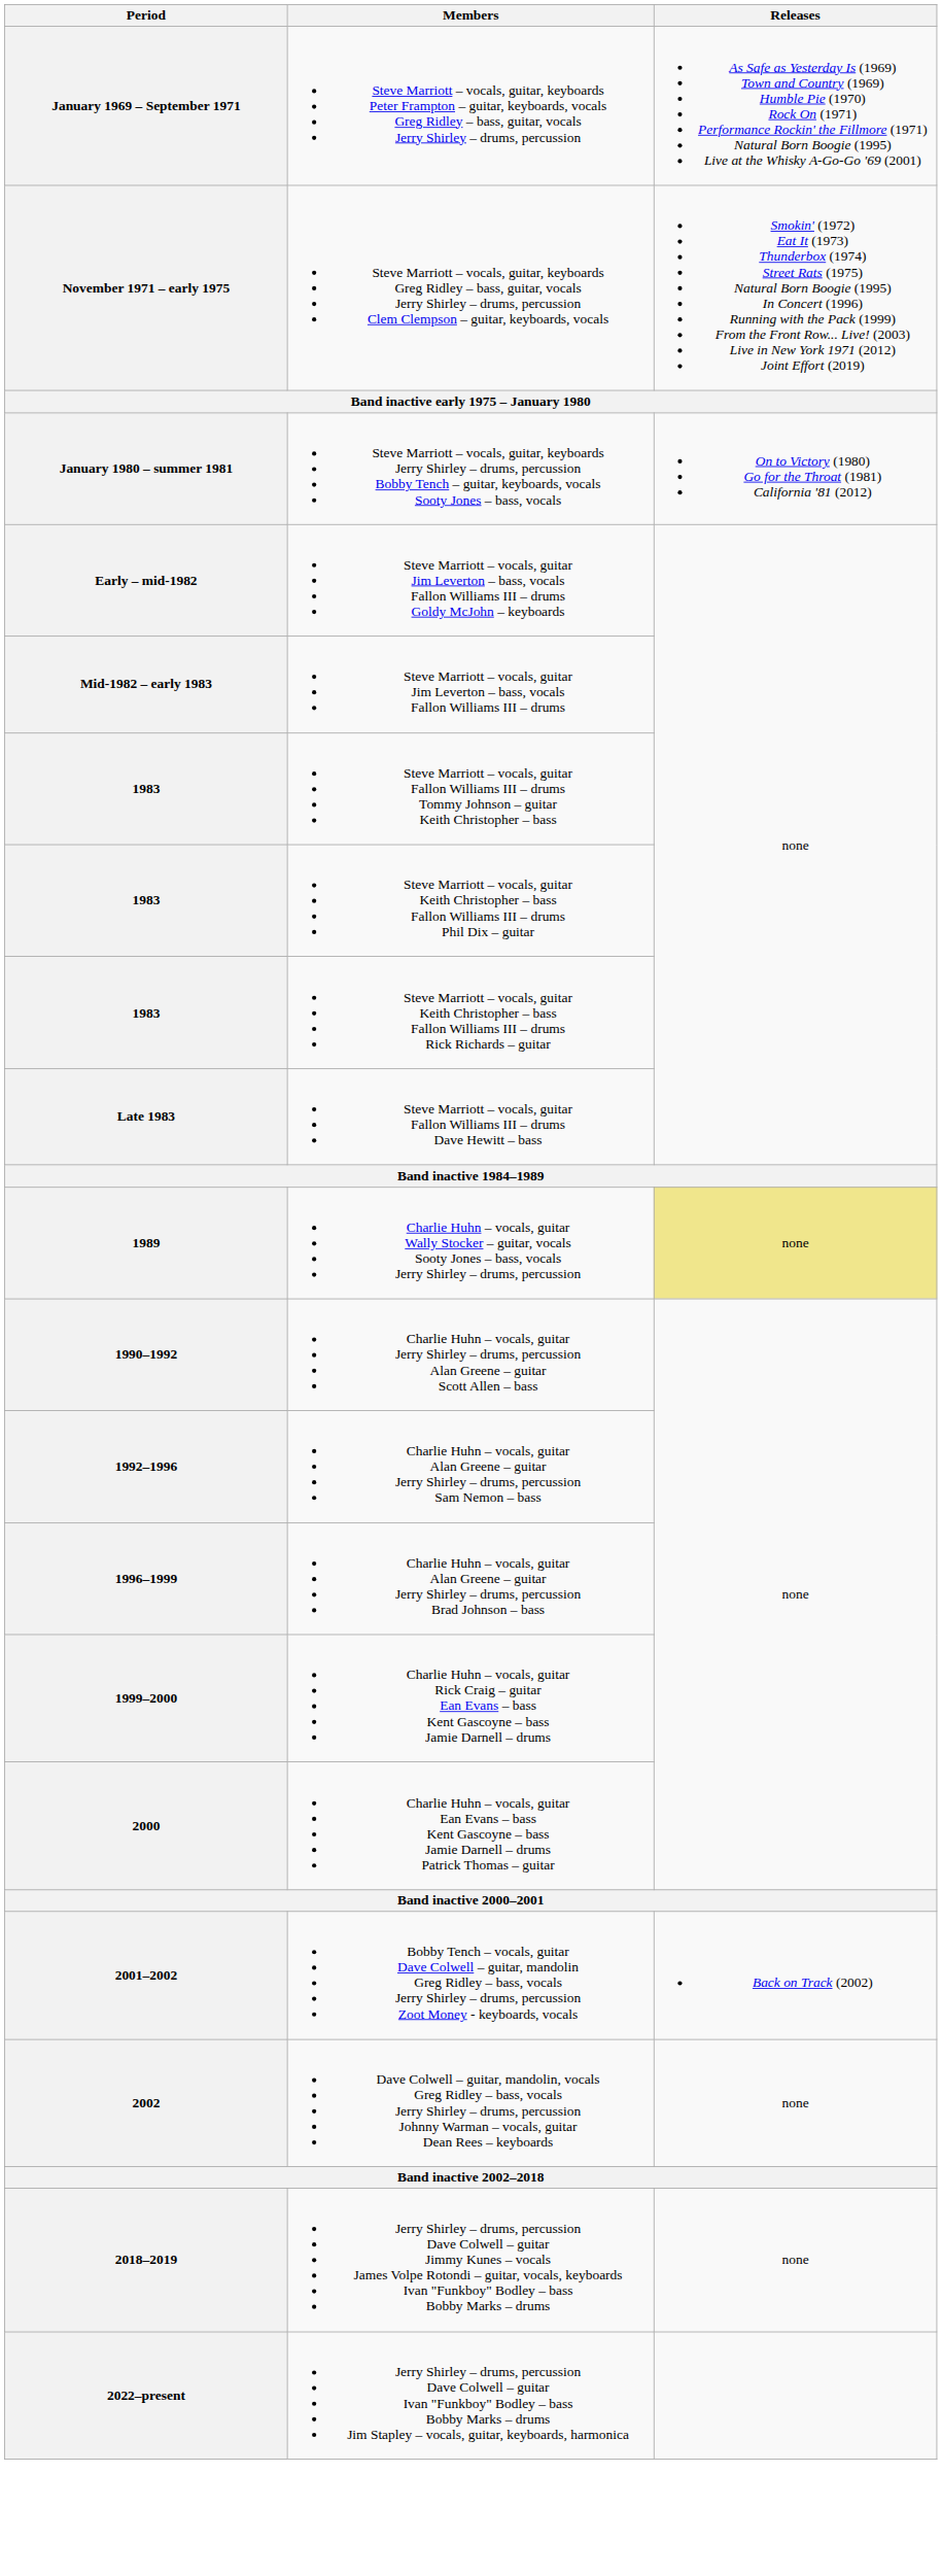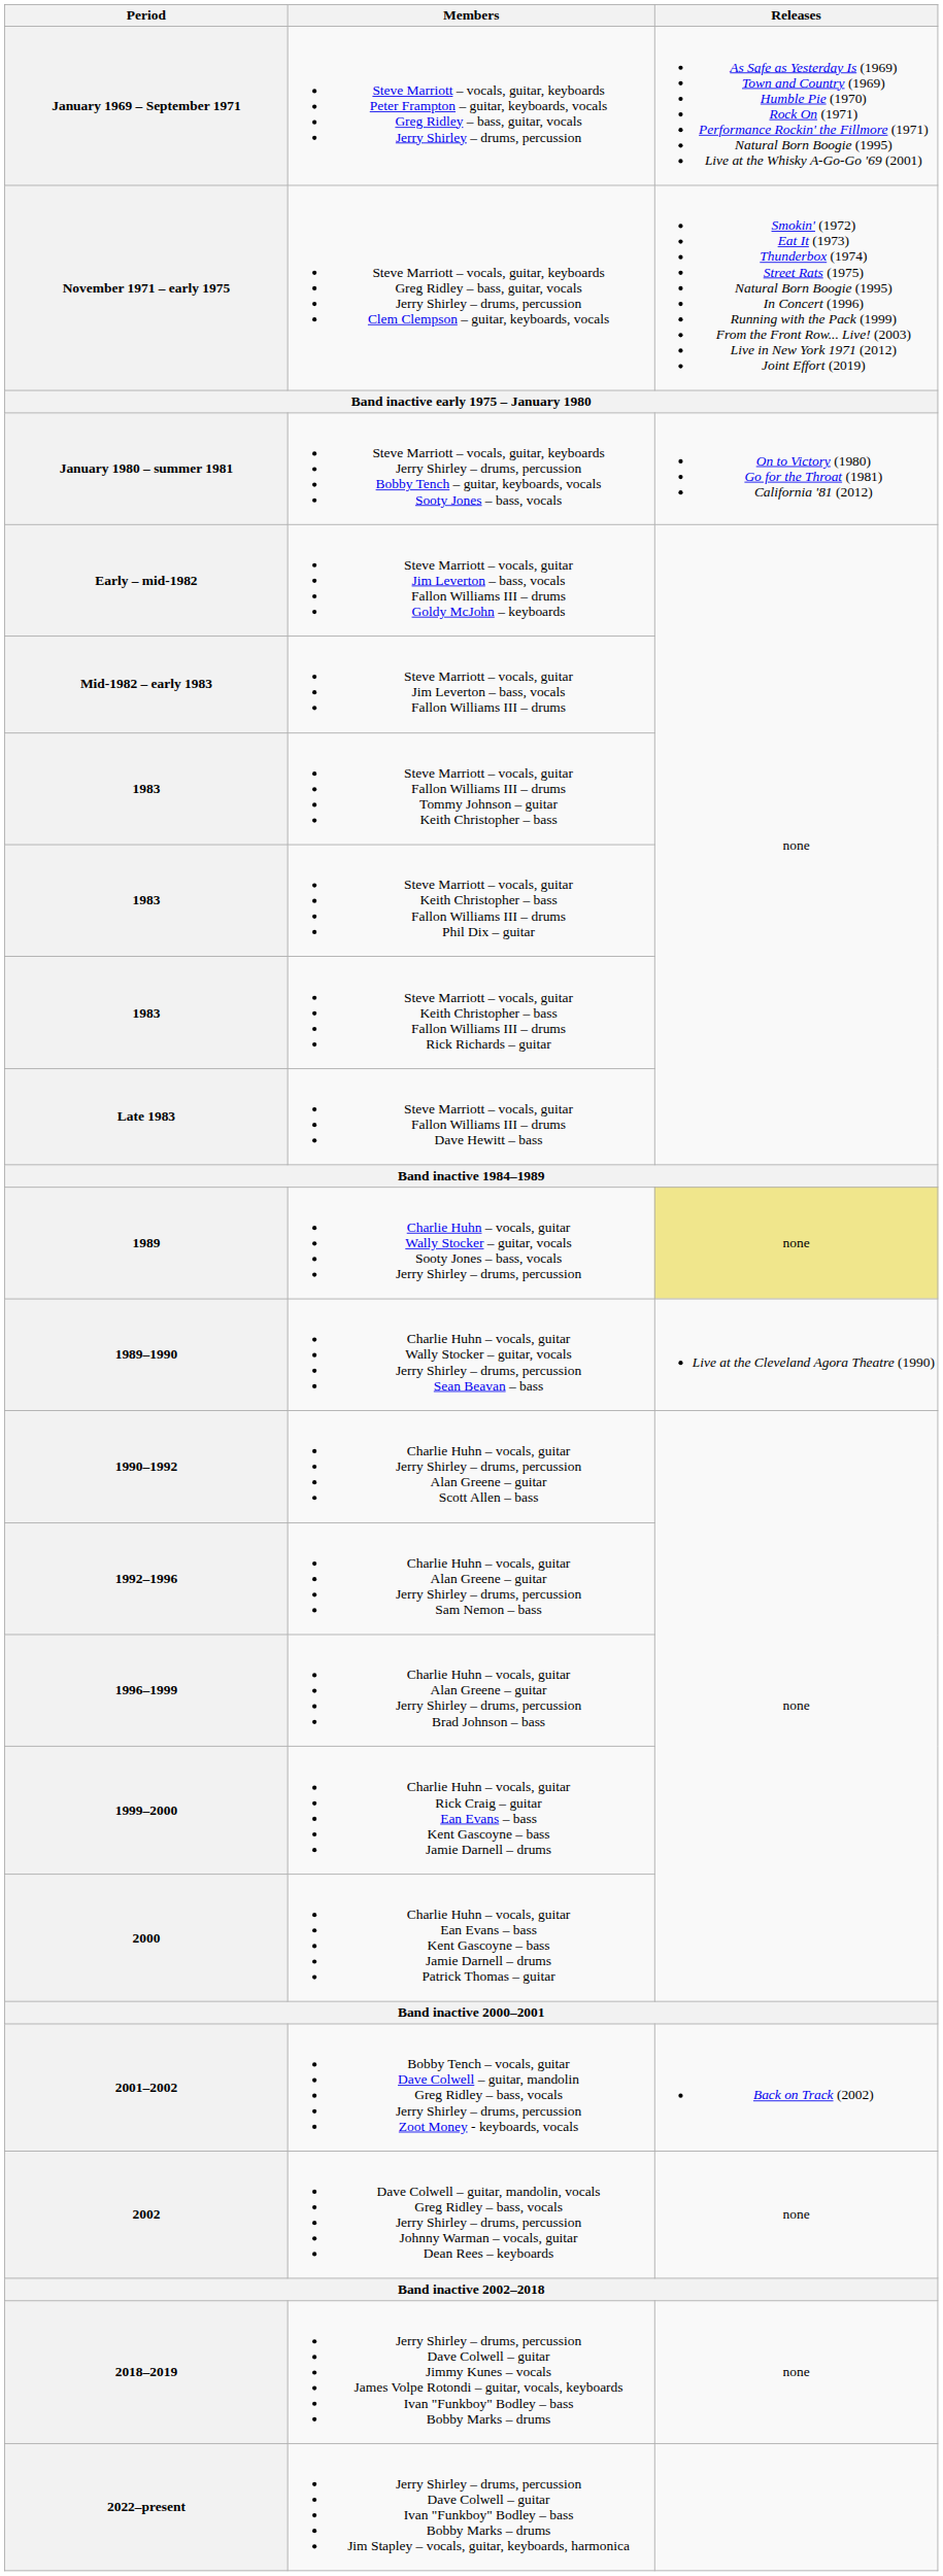 <table class="wikitable plainrowheaders" style="text-align:center;">
 <tr>
 <th scope="col" style="width:20em;">Period</th>
 <th scope="col" style="width:26em;">Members</th>
 <th scope="col" style="width:20em;">Releases</th>
 </tr>
 <tr>
 <th scope="col">January 1969 – September 1971</th>
 <td><br><ul><li><a href='#'>Steve Marriott</a> – vocals, guitar, keyboards</li><li><a href='#'>Peter Frampton</a> – guitar, keyboards, vocals</li><li><a href='#'>Greg Ridley</a> – bass, guitar, vocals</li><li><a href='#'>Jerry Shirley</a> – drums, percussion</li></ul></td>
 <td><br><ul><li><em><a href='#'>As Safe as Yesterday Is</a></em> (1969)</li><li><em><a href='#'>Town and Country</a></em> (1969)</li><li><em><a href='#'>Humble Pie</a></em> (1970)</li><li><em><a href='#'>Rock On</a></em> (1971)</li><li><em><a href='#'>Performance Rockin' the Fillmore</a></em> (1971)</li><li><em>Natural Born Boogie</em> (1995)</li><li><em>Live at the Whisky A-Go-Go '69</em> (2001)</li></ul></td>
 </tr>
 <tr>
 <th scope="col">November 1971 – early 1975</th>
 <td><br><ul><li>Steve Marriott – vocals, guitar, keyboards</li><li>Greg Ridley – bass, guitar, vocals</li><li>Jerry Shirley – drums, percussion</li><li><a href='#'>Clem Clempson</a> – guitar, keyboards, vocals</li></ul></td>
 <td><br><ul><li><em><a href='#'>Smokin'</a></em> (1972)</li><li><em><a href='#'>Eat It</a></em> (1973)</li><li><em><a href='#'>Thunderbox</a></em> (1974)</li><li><em><a href='#'>Street Rats</a></em> (1975)</li><li><em>Natural Born Boogie</em> (1995) </li><li><em>In Concert</em> (1996)</li><li><em>Running with the Pack</em> (1999)</li><li><em>From the Front Row... Live!</em> (2003)</li><li><em>Live in New York 1971</em> (2012)</li><li><em>Joint Effort</em> (2019)</li></ul></td>
 </tr>
 <tr>
 <th scope="col" colspan="3">Band inactive early 1975 – January 1980</th>
 </tr>
 <tr>
 <th scope="col">January 1980 – summer 1981</th>
 <td><br><ul><li>Steve Marriott – vocals, guitar, keyboards</li><li>Jerry Shirley – drums, percussion</li><li><a href='#'>Bobby Tench</a> – guitar, keyboards, vocals</li><li><a href='#'>Sooty Jones</a> – bass, vocals</li></ul></td>
 <td><br><ul><li><em><a href='#'>On to Victory</a></em> (1980)</li><li><em><a href='#'>Go for the Throat</a></em> (1981)</li><li><em>California '81</em> (2012)</li></ul></td>
 </tr>
 <tr>
 <th scope="col">Early – mid-1982</th>
 <td><br><ul><li>Steve Marriott – vocals, guitar</li><li><a href='#'>Jim Leverton</a> – bass, vocals</li><li>Fallon Williams III – drums</li><li><a href='#'>Goldy McJohn</a> – keyboards</li></ul></td>
 <td rowspan="6">none</td>
 </tr>
 <tr>
 <th scope="col">Mid-1982 – early 1983</th>
 <td><br><ul><li>Steve Marriott – vocals, guitar</li><li>Jim Leverton – bass, vocals</li><li>Fallon Williams III – drums</li></ul></td>
 </tr>
 <tr>
 <th scope="col">1983</th>
 <td><br><ul><li>Steve Marriott – vocals, guitar</li><li>Fallon Williams III – drums</li><li>Tommy Johnson – guitar</li><li>Keith Christopher – bass</li></ul></td>
 </tr>
 <tr>
 <th scope="col">1983</th>
 <td><br><ul><li>Steve Marriott – vocals, guitar</li><li>Keith Christopher – bass</li><li>Fallon Williams III – drums</li><li>Phil Dix – guitar</li></ul></td>
 </tr>
 <tr>
 <th scope="col">1983</th>
 <td><br><ul><li>Steve Marriott – vocals, guitar</li><li>Keith Christopher – bass</li><li>Fallon Williams III – drums</li><li>Rick Richards – guitar</li></ul></td>
 </tr>
 <tr>
 <th scope="col">Late 1983</th>
 <td><br><ul><li>Steve Marriott – vocals, guitar</li><li>Fallon Williams III – drums</li><li>Dave Hewitt – bass</li></ul></td>
 </tr>
 <tr>
 <th scope="col" colspan="3">Band inactive 1984–1989</th>
 </tr>
 <tr>
 <th scope="col">1989</th>
 <td><br><ul><li><a href='#'>Charlie Huhn</a> – vocals, guitar</li><li><a href='#'>Wally Stocker</a> – guitar, vocals</li><li>Sooty Jones – bass, vocals</li><li>Jerry Shirley – drums, percussion</li></ul></td>
 <td style="background: khaki;">none</td>
 </tr>
 <tr>
+<th scope="col">1989–1990</th>
+<td><br><ul><li>Charlie Huhn – vocals, guitar</li><li>Wally Stocker – guitar, vocals</li><li>Jerry Shirley – drums, percussion</li><li><a href='#'>Sean Beavan</a> – bass</li></ul></td>
+<td><br><ul><li><em>Live at the Cleveland Agora Theatre</em> (1990)</li></ul></td>
+</tr>
+<tr>
 <th scope="col">1990–1992</th>
 <td><br><ul><li>Charlie Huhn – vocals, guitar</li><li>Jerry Shirley – drums, percussion</li><li>Alan Greene – guitar</li><li>Scott Allen – bass</li></ul></td>
 <td rowspan="5">none</td>
 </tr>
 <tr>
 <th scope="col">1992–1996</th>
 <td><br><ul><li>Charlie Huhn – vocals, guitar</li><li>Alan Greene – guitar</li><li>Jerry Shirley – drums, percussion</li><li>Sam Nemon – bass</li></ul></td>
 </tr>
 <tr>
 <th scope="col">1996–1999</th>
 <td><br><ul><li>Charlie Huhn – vocals, guitar</li><li>Alan Greene – guitar</li><li>Jerry Shirley – drums, percussion</li><li>Brad Johnson – bass</li></ul></td>
 </tr>
 <tr>
 <th scope="col">1999–2000</th>
 <td><br><ul><li>Charlie Huhn – vocals, guitar</li><li>Rick Craig – guitar</li><li><a href='#'>Ean Evans</a> – bass</li><li>Kent Gascoyne – bass</li><li>Jamie Darnell – drums</li></ul></td>
 </tr>
 <tr>
 <th scope="col">2000</th>
 <td><br><ul><li>Charlie Huhn – vocals, guitar</li><li>Ean Evans – bass</li><li>Kent Gascoyne – bass</li><li>Jamie Darnell – drums</li><li>Patrick Thomas – guitar</li></ul></td>
 </tr>
 <tr>
 <th scope="col" colspan="3">Band inactive 2000–2001</th>
 </tr>
 <tr>
 <th scope="col">2001–2002</th>
 <td><br><ul><li>Bobby Tench – vocals, guitar</li><li><a href='#'>Dave Colwell</a> – guitar, mandolin</li><li>Greg Ridley – bass, vocals</li><li>Jerry Shirley – drums, percussion</li><li><a href='#'>Zoot Money</a> - keyboards, vocals</li></ul></td>
 <td><br><ul><li><em><a href='#'>Back on Track</a></em> (2002)</li></ul></td>
 </tr>
 <tr>
 <th scope="col">2002</th>
 <td><br><ul><li>Dave Colwell – guitar, mandolin, vocals</li><li>Greg Ridley – bass, vocals</li><li>Jerry Shirley – drums, percussion</li><li>Johnny Warman – vocals, guitar</li><li>Dean Rees – keyboards</li></ul></td>
 <td>none</td>
 </tr>
 <tr>
 <th scope="col" colspan="3">Band inactive 2002–2018</th>
 </tr>
 <tr>
 <th scope="col">2018–2019</th>
 <td><br><ul><li>Jerry Shirley – drums, percussion </li><li>Dave Colwell – guitar</li><li>Jimmy Kunes – vocals</li><li>James Volpe Rotondi – guitar, vocals, keyboards</li><li>Ivan "Funkboy" Bodley – bass</li><li>Bobby Marks – drums</li></ul></td>
 <td>none</td>
 </tr>
 <tr>
 <th>2022–present</th>
 <td><br><ul><li>Jerry Shirley – drums, percussion </li><li>Dave Colwell – guitar</li><li>Ivan "Funkboy" Bodley – bass</li><li>Bobby Marks – drums</li><li>Jim Stapley – vocals, guitar, keyboards, harmonica</li></ul></td>
 <td></td>
 </tr>
 </table>
